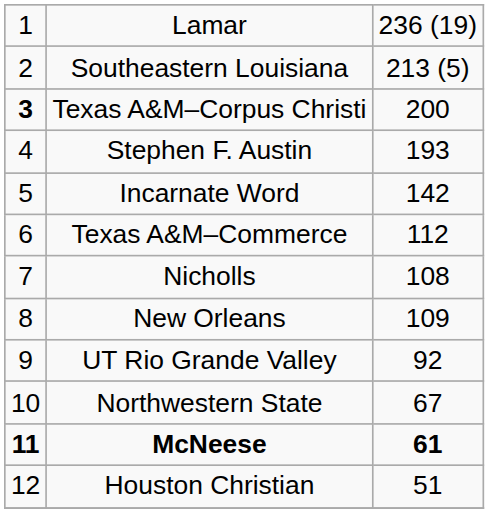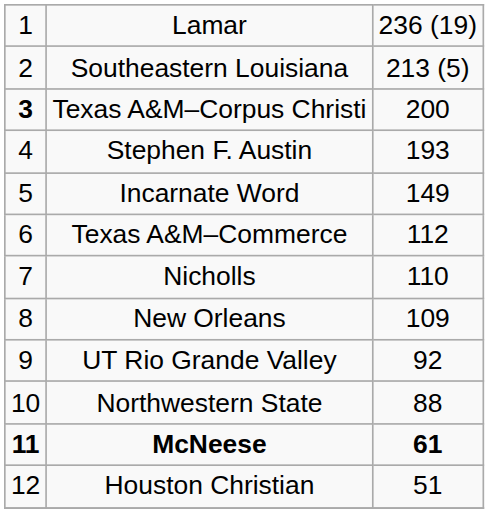 <table class="wikitable">
 <tr align="center">
 <td>1</td>
 <td>Lamar</td>
 <td>236 (19)</td>
 </tr>
 <tr align="center">
 <td>2</td>
 <td>Southeastern Louisiana</td>
 <td>213 (5)</td>
 </tr>
 <tr align="center">
 <td><strong>3</strong></td>
 <td>Texas A&M–Corpus Christi</td>
 <td>200</td>
 </tr>
 <tr align="center">
 <td>4</td>
 <td>Stephen F. Austin</td>
 <td>193</td>
 </tr>
 <tr align="center">
 <td>5</td>
 <td>Incarnate Word</td>
-<td>142</td>
+<td>149</td>
 </tr>
 <tr align="center">
 <td>6</td>
 <td>Texas A&M–Commerce<br></td>
 <td>112</td>
 </tr>
 <tr align="center">
 <td>7</td>
 <td>Nicholls</td>
-<td>108</td>
+<td>110</td>
 </tr>
 <tr align="center">
 <td>8</td>
 <td>New Orleans</td>
 <td>109</td>
 </tr>
 <tr align="center">
 <td>9</td>
 <td>UT Rio Grande Valley</td>
 <td>92</td>
 </tr>
 <tr align="center">
 <td>10</td>
 <td>Northwestern State</td>
-<td>67</td>
+<td>88</td>
 </tr>
 <tr align="center">
 <td><strong>11</strong></td>
 <td><strong>McNeese</strong></td>
 <td><strong>61</strong></td>
 </tr>
 <tr align="center">
 <td>12</td>
 <td>Houston Christian</td>
 <td>51</td>
 </tr>
 <tr align="center">
 </tr>
 </table>
